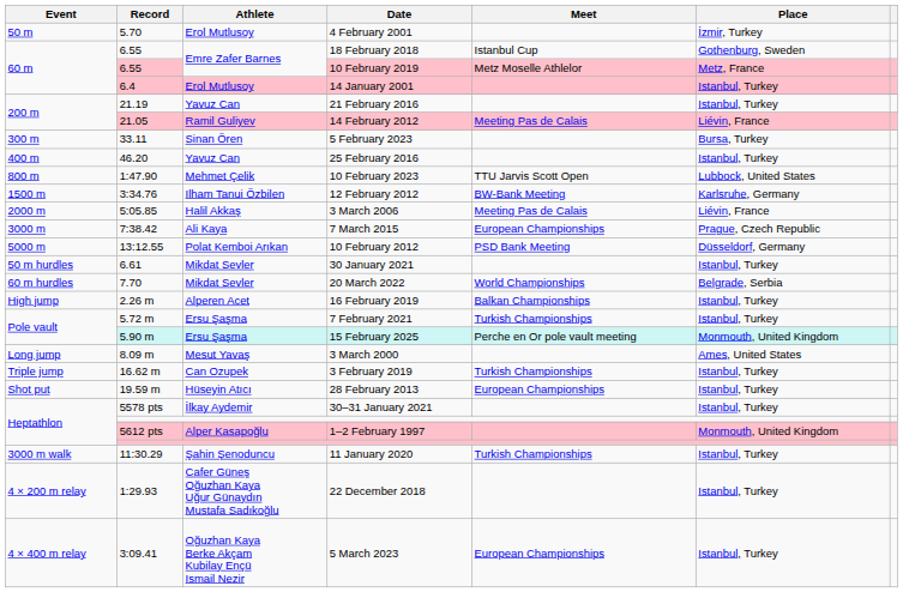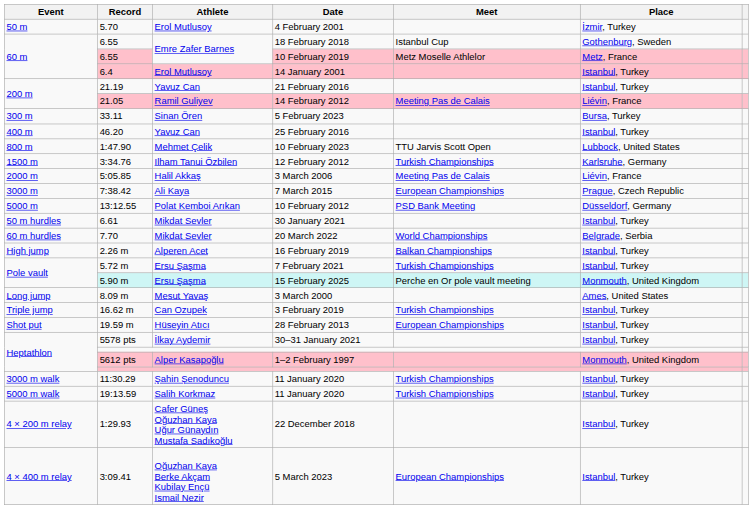 <table class="wikitable" style="font-size:95%; width: 95%;">
 <tr>
 <th>Event</th>
 <th>Record</th>
 <th>Athlete</th>
 <th>Date</th>
 <th>Meet</th>
 <th>Place</th>
 <th></th>
 </tr>
 <tr>
 <td><a href='#'>50 m</a></td>
 <td>5.70</td>
 <td><a href='#'>Erol Mutlusoy</a></td>
 <td>4 February 2001</td>
 <td></td>
 <td><a href='#'>İzmir</a>, Turkey</td>
 <td></td>
 </tr>
 <tr>
 <td rowspan=3><a href='#'>60 m</a></td>
 <td>6.55</td>
 <td rowspan=2><a href='#'>Emre Zafer Barnes</a></td>
 <td>18 February 2018</td>
 <td>Istanbul Cup</td>
 <td><a href='#'>Gothenburg</a>, Sweden</td>
 <td></td>
 </tr>
 <tr style="background:pink">
 <td>6.55 </td>
 <td>10 February 2019</td>
 <td>Metz Moselle Athlelor</td>
 <td><a href='#'>Metz</a>, France</td>
 <td></td>
 </tr>
 <tr style="background:pink">
 <td>6.4 </td>
 <td><a href='#'>Erol Mutlusoy</a></td>
 <td>14 January 2001</td>
 <td></td>
 <td><a href='#'>Istanbul</a>, Turkey</td>
 <td></td>
 </tr>
 <tr>
 <td rowspan=2><a href='#'>200 m</a></td>
 <td>21.19</td>
 <td><a href='#'>Yavuz Can</a></td>
 <td>21 February 2016</td>
 <td></td>
 <td><a href='#'>Istanbul</a>, Turkey</td>
 <td></td>
 </tr>
 <tr style="background:pink">
 <td>21.05</td>
 <td><a href='#'>Ramil Guliyev</a></td>
 <td>14 February 2012</td>
 <td><a href='#'>Meeting Pas de Calais</a></td>
 <td><a href='#'>Liévin</a>, France</td>
 <td></td>
 </tr>
 <tr>
 <td><a href='#'>300 m</a></td>
 <td>33.11</td>
 <td><a href='#'>Sinan Ören</a></td>
 <td>5 February 2023</td>
 <td></td>
 <td><a href='#'>Bursa</a>, Turkey</td>
 <td></td>
 </tr>
 <tr>
 <td><a href='#'>400 m</a></td>
 <td>46.20</td>
 <td><a href='#'>Yavuz Can</a></td>
 <td>25 February 2016</td>
 <td></td>
 <td><a href='#'>Istanbul</a>, Turkey</td>
 <td></td>
 </tr>
 <tr>
 <td><a href='#'>800 m</a></td>
 <td>1:47.90</td>
 <td><a href='#'>Mehmet Çelik</a></td>
 <td>10 February 2023</td>
 <td>TTU Jarvis Scott Open</td>
 <td><a href='#'>Lubbock</a>, United States</td>
 <td></td>
 </tr>
 <tr>
 <td><a href='#'>1500 m</a></td>
 <td>3:34.76</td>
 <td><a href='#'>Ilham Tanui Özbilen</a></td>
 <td>12 February 2012</td>
-<td><a href='#'>BW-Bank Meeting</a></td>
+<td><a href='#'>Turkish Championships</a></td>
 <td><a href='#'>Karlsruhe</a>, Germany</td>
 <td></td>
 </tr>
 <tr>
 <td><a href='#'>2000 m</a></td>
 <td>5:05.85</td>
 <td><a href='#'>Halil Akkaş</a></td>
 <td>3 March 2006</td>
 <td><a href='#'>Meeting Pas de Calais</a></td>
 <td><a href='#'>Liévin</a>, France</td>
 <td></td>
 </tr>
 <tr>
 <td><a href='#'>3000 m</a></td>
 <td>7:38.42 </td>
 <td><a href='#'>Ali Kaya</a></td>
 <td>7 March 2015</td>
 <td><a href='#'>European Championships</a></td>
 <td><a href='#'>Prague</a>, Czech Republic</td>
 <td></td>
 </tr>
 <tr>
 <td><a href='#'>5000 m</a></td>
 <td>13:12.55</td>
 <td><a href='#'>Polat Kemboi Arıkan</a></td>
 <td>10 February 2012</td>
 <td><a href='#'>PSD Bank Meeting</a></td>
 <td><a href='#'>Düsseldorf</a>, Germany</td>
 <td></td>
 </tr>
 <tr>
 <td><a href='#'>50 m hurdles</a></td>
 <td>6.61</td>
 <td><a href='#'>Mikdat Sevler</a></td>
 <td>30 January 2021</td>
 <td></td>
 <td><a href='#'>Istanbul</a>, Turkey</td>
 <td></td>
 </tr>
 <tr>
 <td><a href='#'>60 m hurdles</a></td>
 <td>7.70</td>
 <td><a href='#'>Mikdat Sevler</a></td>
 <td>20 March 2022</td>
 <td><a href='#'>World Championships</a></td>
 <td><a href='#'>Belgrade</a>, Serbia</td>
 <td></td>
 </tr>
 <tr>
 <td><a href='#'>High jump</a></td>
 <td>2.26 m</td>
 <td><a href='#'>Alperen Acet</a></td>
 <td>16 February 2019</td>
 <td><a href='#'>Balkan Championships</a></td>
 <td><a href='#'>Istanbul</a>, Turkey</td>
 <td></td>
 </tr>
 <tr>
 <td rowspan=2><a href='#'>Pole vault</a></td>
 <td>5.72 m</td>
 <td><a href='#'>Ersu Şaşma</a></td>
 <td>7 February 2021</td>
 <td><a href='#'>Turkish Championships</a></td>
 <td><a href='#'>Istanbul</a>, Turkey</td>
 <td></td>
 </tr>
 <tr style = "background:#CEF6F5">
 <td>5.90 m</td>
 <td><a href='#'>Ersu Şaşma</a></td>
 <td>15 February 2025</td>
 <td>Perche en Or pole vault meeting</td>
 <td><a href='#'>Monmouth</a>, United Kingdom</td>
 <td></td>
 </tr>
 <tr>
 <td><a href='#'>Long jump</a></td>
 <td>8.09 m</td>
 <td><a href='#'>Mesut Yavaş</a></td>
 <td>3 March 2000</td>
 <td></td>
 <td><a href='#'>Ames</a>, United States</td>
 <td></td>
 </tr>
 <tr>
 <td><a href='#'>Triple jump</a></td>
 <td>16.62 m</td>
 <td><a href='#'>Can Ozupek</a></td>
 <td>3 February 2019</td>
 <td><a href='#'>Turkish Championships</a></td>
 <td><a href='#'>Istanbul</a>, Turkey</td>
 <td></td>
 </tr>
 <tr>
 <td><a href='#'>Shot put</a></td>
 <td>19.59 m</td>
 <td><a href='#'>Hüseyin Atıcı</a></td>
 <td>28 February 2013</td>
 <td><a href='#'>European Championships</a></td>
 <td><a href='#'>Istanbul</a>, Turkey</td>
 <td></td>
 </tr>
 <tr>
 <td rowspan=4><a href='#'>Heptathlon</a></td>
 <td>5578 pts</td>
 <td><a href='#'>İlkay Aydemir</a></td>
 <td>30–31 January 2021</td>
 <td></td>
 <td><a href='#'>Istanbul</a>, Turkey</td>
 <td></td>
 </tr>
 <tr>
 <td colspan=5></td>
 <td></td>
 </tr>
 <tr style="background:pink">
 <td>5612 pts</td>
 <td><a href='#'>Alper Kasapoğlu</a></td>
 <td>1–2 February 1997</td>
 <td></td>
 <td><a href='#'>Monmouth</a>, United Kingdom</td>
 <td></td>
 </tr>
 <tr style="background:pink">
 <td colspan=5></td>
 <td></td>
 </tr>
 <tr>
 <td><a href='#'>3000 m walk</a></td>
 <td>11:30.29</td>
 <td><a href='#'>Şahin Şenoduncu</a></td>
 <td>11 January 2020</td>
 <td><a href='#'>Turkish Championships</a></td>
 <td><a href='#'>Istanbul</a>, Turkey</td>
 <td></td>
 </tr>
 <tr>
+<td><a href='#'>5000 m walk</a></td>
+<td>19:13.59</td>
+<td><a href='#'>Salih Korkmaz</a></td>
+<td>11 January 2020</td>
+<td><a href='#'>Turkish Championships</a></td>
+<td><a href='#'>Istanbul</a>, Turkey</td>
+<td></td>
+</tr>
+<tr>
 <td><a href='#'>4 × 200 m relay</a></td>
 <td>1:29.93</td>
 <td><a href='#'>Cafer Güneş</a><br><a href='#'>Oğuzhan Kaya</a><br><a href='#'>Uğur Günaydın</a><br><a href='#'>Mustafa Sadıkoğlu</a></td>
 <td>22 December 2018</td>
 <td></td>
 <td><a href='#'>Istanbul</a>, Turkey</td>
 <td></td>
 </tr>
 <tr>
 <td><a href='#'>4 × 400 m relay</a></td>
 <td>3:09.41</td>
 <td><br><a href='#'>Oğuzhan Kaya</a><br><a href='#'>Berke Akçam</a><br><a href='#'>Kubilay Ençü</a><br><a href='#'>Ismail Nezir</a></td>
 <td>5 March 2023</td>
 <td><a href='#'>European Championships</a></td>
 <td><a href='#'>Istanbul</a>, Turkey</td>
 <td></td>
 </tr>
 </table>
